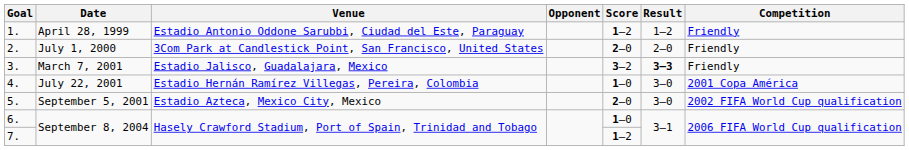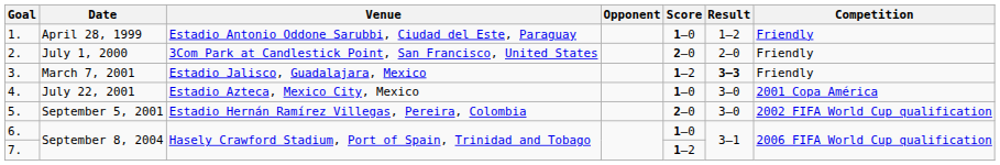 <table class="wikitable">
 <tr>
 <th>Goal</th>
 <th>Date</th>
 <th>Venue</th>
 <th>Opponent</th>
 <th>Score</th>
 <th>Result</th>
 <th>Competition</th>
 </tr>
 <tr>
 <td>1.</td>
 <td>April 28, 1999</td>
 <td><a href='#'>Estadio Antonio Oddone Sarubbi</a>, <a href='#'>Ciudad del Este</a>, <a href='#'>Paraguay</a></td>
 <td></td>
-<td align=center><strong>1</strong>–2</td>
+<td align=center><strong>1</strong>–0</td>
 <td align=center>1–2</td>
 <td><a href='#'>Friendly</a></td>
 </tr>
 <tr>
 <td>2.</td>
 <td>July 1, 2000</td>
 <td><a href='#'>3Com Park at Candlestick Point</a>, <a href='#'>San Francisco</a>, <a href='#'>United States</a></td>
 <td></td>
 <td align=center><strong>2</strong>–0</td>
 <td align=center>2–0</td>
 <td>Friendly</td>
 </tr>
 <tr>
 <td>3.</td>
 <td>March 7, 2001</td>
 <td><a href='#'>Estadio Jalisco</a>, <a href='#'>Guadalajara</a>, <a href='#'>Mexico</a></td>
 <td></td>
-<td align=center><strong>3</strong>–2</td>
+<td align=center><strong>1</strong>–2</td>
 <td align=center><strong>3–3</strong></td>
 <td>Friendly</td>
 </tr>
 <tr>
 <td>4.</td>
 <td>July 22, 2001</td>
-<td><a href='#'>Estadio Hernán Ramírez Villegas</a>, <a href='#'>Pereira</a>, <a href='#'>Colombia</a></td>
+<td><a href='#'>Estadio Azteca</a>, <a href='#'>Mexico City</a>, Mexico</td>
 <td></td>
 <td align=center><strong>1</strong>–0</td>
 <td align=center>3–0</td>
 <td><a href='#'>2001 Copa América</a></td>
 </tr>
 <tr>
 <td>5.</td>
 <td>September 5, 2001</td>
-<td><a href='#'>Estadio Azteca</a>, <a href='#'>Mexico City</a>, Mexico</td>
+<td><a href='#'>Estadio Hernán Ramírez Villegas</a>, <a href='#'>Pereira</a>, <a href='#'>Colombia</a></td>
 <td></td>
 <td align=center><strong>2</strong>–0</td>
 <td align=center>3–0</td>
 <td><a href='#'>2002 FIFA World Cup qualification</a></td>
 </tr>
 <tr>
 <td>6.</td>
 <td rowspan=2>September 8, 2004</td>
 <td rowspan=2><a href='#'>Hasely Crawford Stadium</a>, <a href='#'>Port of Spain</a>, <a href='#'>Trinidad and Tobago</a></td>
 <td rowspan=2></td>
 <td align=center><strong>1</strong>–0</td>
 <td rowspan=2 align=center>3–1</td>
 <td rowspan=2><a href='#'>2006 FIFA World Cup qualification</a></td>
 </tr>
 <tr>
 <td>7.</td>
 <td align=center><strong>1</strong>–2</td>
 </tr>
 </table>
